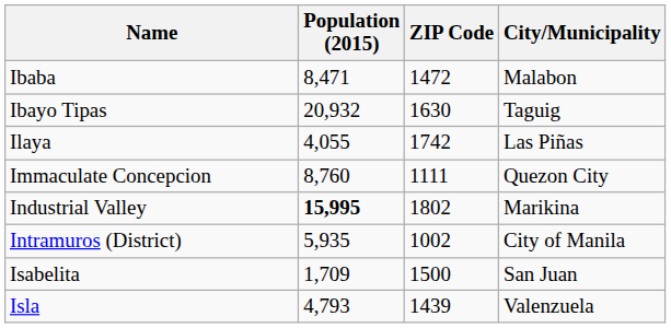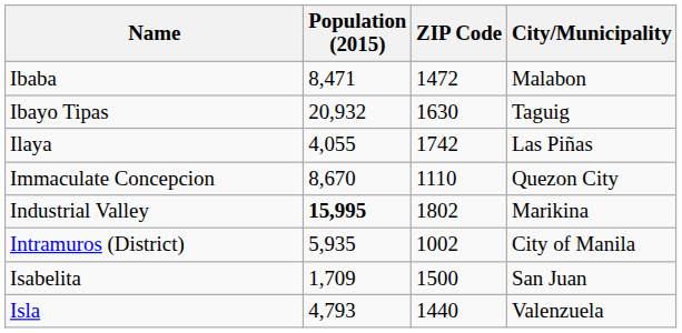 <table class="wikitable sortable">
 <tr>
 <th style="width: 220px;">Name</th>
 <th>Population<br>(2015)</th>
 <th>ZIP Code</th>
 <th>City/Municipality</th>
 </tr>
 <tr>
 <td>Ibaba</td>
 <td>8,471</td>
 <td>1472</td>
 <td>Malabon</td>
 </tr>
 <tr>
 <td>Ibayo Tipas</td>
 <td>20,932</td>
 <td>1630</td>
 <td>Taguig</td>
 </tr>
 <tr>
 <td>Ilaya</td>
 <td>4,055</td>
 <td>1742</td>
 <td>Las Piñas</td>
 </tr>
 <tr>
 <td>Immaculate Concepcion</td>
-<td>8,760</td>
-<td>1111</td>
+<td>8,670</td>
+<td>1110</td>
 <td>Quezon City</td>
 </tr>
 <tr>
 <td>Industrial Valley</td>
 <td><strong>15,995</strong></td>
 <td>1802</td>
 <td>Marikina</td>
 </tr>
 <tr>
 <td><a href='#'>Intramuros</a> (District)</td>
 <td>5,935</td>
 <td>1002</td>
 <td>City of Manila</td>
 </tr>
 <tr>
 <td>Isabelita</td>
 <td>1,709</td>
 <td>1500</td>
 <td>San Juan</td>
 </tr>
 <tr>
 <td><a href='#'>Isla</a></td>
 <td>4,793</td>
-<td>1439</td>
+<td>1440</td>
 <td>Valenzuela</td>
 </tr>
 </table>
